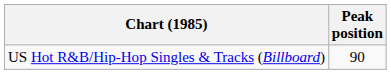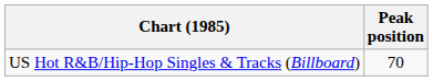 <table Class = "wikitable sortable">
 <tr>
 <th>Chart (1985)</th>
 <th>Peak<br>position</th>
 </tr>
 <tr>
 <td>US <a href='#'>Hot R&B/Hip-Hop Singles & Tracks</a> (<em><a href='#'>Billboard</a></em>)</td>
-<td align=center>90</td>
+<td align=center>70</td>
 </tr>
 </table>
